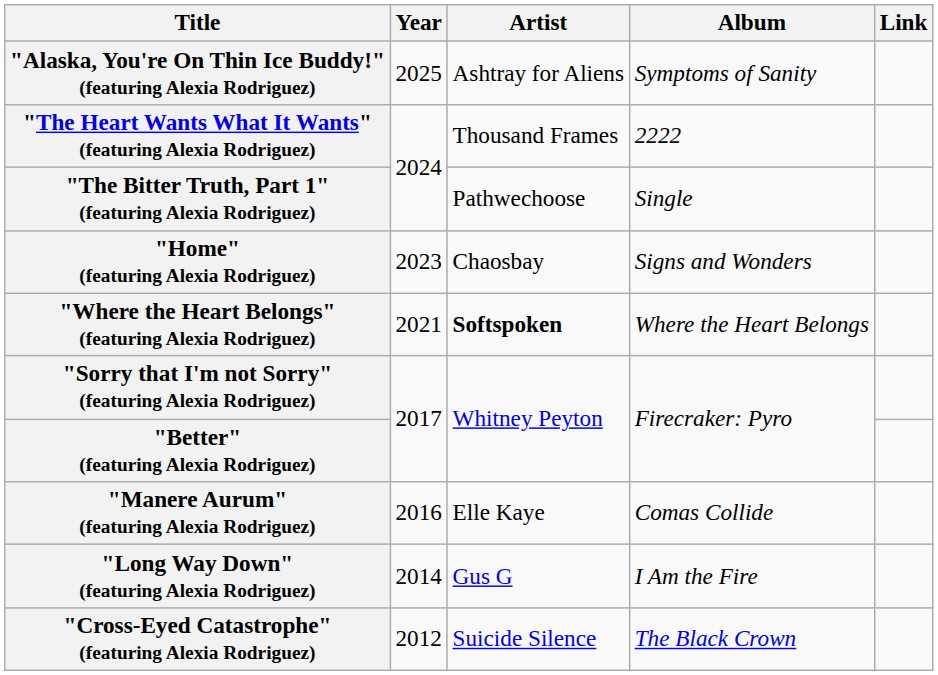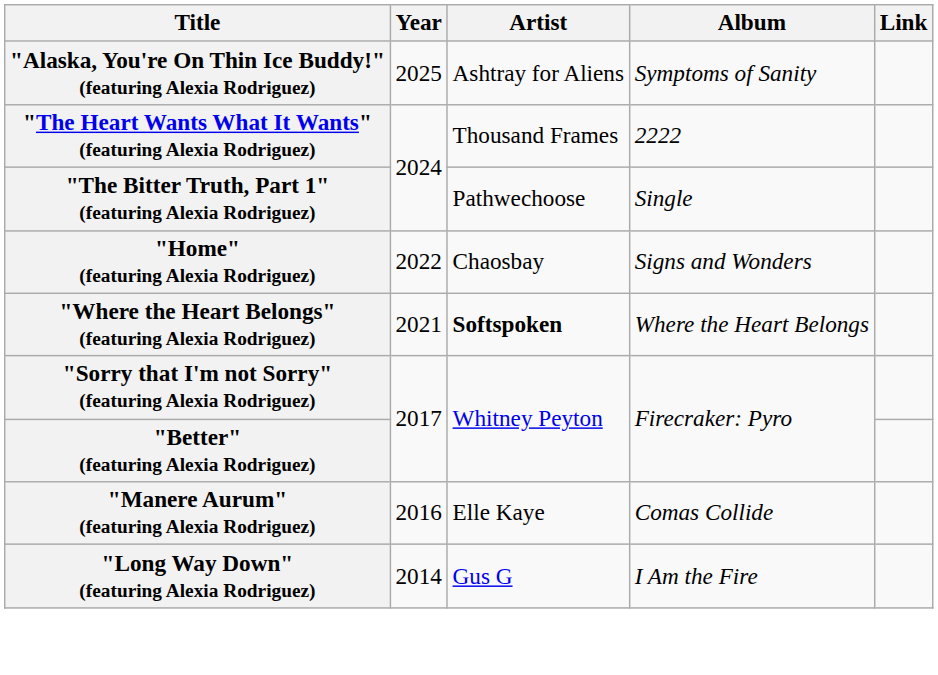 <table class="wikitable plainrowheaders">
 <tr>
 <th>Title</th>
 <th>Year</th>
 <th>Artist</th>
 <th>Album</th>
 <th>Link</th>
 </tr>
 <tr>
 <th scope="row">"Alaska, You're On Thin Ice Buddy!" <br><small>(featuring Alexia Rodriguez)</small></th>
 <td>2025</td>
 <td>Ashtray for Aliens</td>
 <td><em>Symptoms of Sanity</em></td>
 <td></td>
 </tr>
 <tr>
 <th scope="row">"<a href='#'>The Heart Wants What It Wants</a>" <br><small>(featuring Alexia Rodriguez)</small></th>
 <td rowspan="2">2024</td>
 <td>Thousand Frames</td>
 <td><em>2222</em></td>
 <td></td>
 </tr>
 <tr>
 <th scope="row">"The Bitter Truth, Part 1" <br><small>(featuring Alexia Rodriguez)</small></th>
 <td>Pathwechoose</td>
 <td><em>Single</em></td>
 <td></td>
 </tr>
 <tr>
 <th scope="row">"Home" <br><small>(featuring Alexia Rodriguez)</small></th>
-<td>2023</td>
+<td>2022</td>
 <td>Chaosbay</td>
 <td><em>Signs and Wonders</em></td>
 <td></td>
 </tr>
 <tr>
 <th scope="row">"Where the Heart Belongs" <br><small>(featuring Alexia Rodriguez)</small></th>
 <td>2021</td>
 <td><strong>Softspoken</strong></td>
 <td><em>Where the Heart Belongs</em></td>
 <td></td>
 </tr>
 <tr>
 <th scope="row">"Sorry that I'm not Sorry" <br><small>(featuring Alexia Rodriguez)</small></th>
 <td rowspan=2>2017</td>
 <td rowspan=2><a href='#'>Whitney Peyton</a></td>
 <td rowspan=2><em>Firecraker: Pyro</em></td>
 <td></td>
 </tr>
 <tr>
 <th scope="row">"Better" <br><small>(featuring Alexia Rodriguez)</small></th>
 <td></td>
 </tr>
 <tr>
 <th scope="row">"Manere Aurum" <br><small>(featuring Alexia Rodriguez)</small></th>
 <td>2016</td>
 <td>Elle Kaye</td>
 <td><em>Comas Collide</em></td>
 <td></td>
 </tr>
 <tr>
 <th scope="row">"Long Way Down" <br><small>(featuring Alexia Rodriguez)</small></th>
 <td>2014</td>
 <td><a href='#'>Gus G</a></td>
 <td><em>I Am the Fire</em></td>
 <td></td>
 </tr>
-<tr>
-<th scope="row">"Cross-Eyed Catastrophe" <br><small>(featuring Alexia Rodriguez)</small></th>
-<td>2012</td>
-<td><a href='#'>Suicide Silence</a></td>
-<td><em><a href='#'>The Black Crown</a></em></td>
-<td></td>
-</tr>
 </table>
